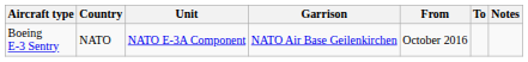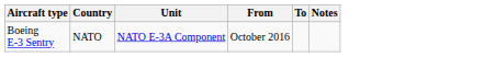 <table class="wikitable">
 <tr>
 <th>Aircraft type</th>
 <th>Country</th>
 <th>Unit</th>
-<th>Garrison</th>
 <th>From</th>
 <th>To</th>
 <th>Notes</th>
 </tr>
 <tr>
 <td>Boeing<br><a href='#'>E-3 Sentry</a></td>
 <td>NATO</td>
 <td><a href='#'>NATO E-3A Component</a></td>
-<td><a href='#'>NATO Air Base Geilenkirchen</a></td>
 <td>October 2016</td>
 <td></td>
 <td></td>
 </tr>
 </table>
